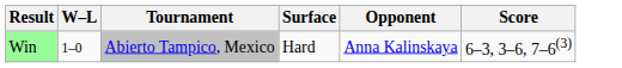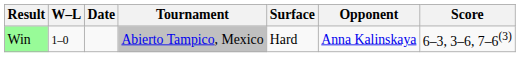 <table class="sortable wikitable">
 <tr>
 <th>Result</th>
 <th class="unsortable">W–L</th>
+<th>Date</th>
 <th>Tournament</th>
 <th>Surface</th>
 <th>Opponent</th>
 <th class="unsortable">Score</th>
 </tr>
 <tr>
 <td style="background:#98fb98;">Win</td>
 <td><small>1–0</small></td>
+<td><a href='#'></a></td>
 <td style="background:silver;"><a href='#'>Abierto Tampico</a>, Mexico</td>
 <td>Hard</td>
 <td> <a href='#'>Anna Kalinskaya</a></td>
 <td>6–3, 3–6, 7–6<sup>(3)</sup></td>
 </tr>
 </table>
